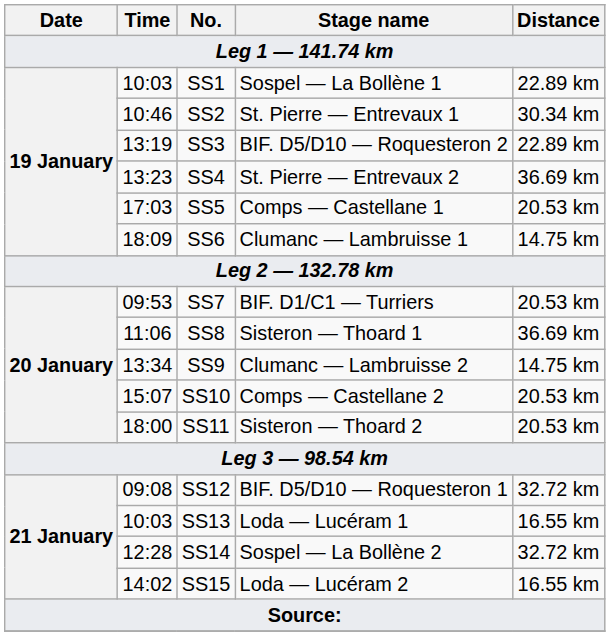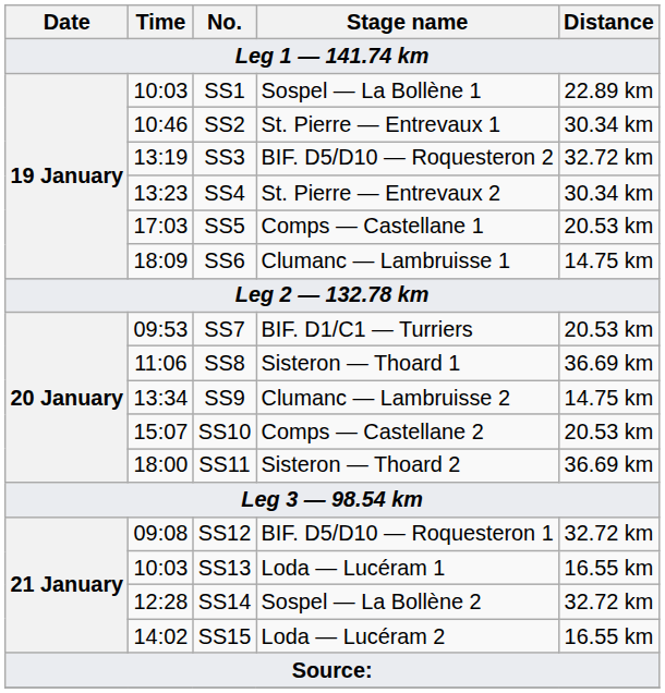 <table class="wikitable" style="font-size: 85%;">
 <tr>
 <th>Date</th>
 <th>Time</th>
 <th>No.</th>
 <th>Stage name</th>
 <th>Distance</th>
 </tr>
 <tr>
 <td style="background-color:#EAECF0; text-align:center" colspan="5"><strong><em>Leg 1 — 141.74 km</em></strong></td>
 </tr>
 <tr>
 <th rowspan="6">19 January</th>
 <td align="center">10:03</td>
 <td align="center">SS1</td>
 <td>Sospel — La Bollène 1</td>
 <td align="center">22.89 km</td>
 </tr>
 <tr>
 <td align="center">10:46</td>
 <td align="center">SS2</td>
 <td>St. Pierre — Entrevaux 1</td>
 <td align="center">30.34 km</td>
 </tr>
 <tr>
 <td align="center">13:19</td>
 <td align="center">SS3</td>
 <td>BIF. D5/D10 — Roquesteron 2</td>
-<td align="center">22.89 km</td>
+<td align="center">32.72 km</td>
 </tr>
 <tr>
 <td align="center">13:23</td>
 <td align="center">SS4</td>
 <td>St. Pierre — Entrevaux 2</td>
-<td align="center">36.69 km</td>
+<td align="center">30.34 km</td>
 </tr>
 <tr>
 <td align="center">17:03</td>
 <td align="center">SS5</td>
 <td>Comps — Castellane 1</td>
 <td align="center">20.53 km</td>
 </tr>
 <tr>
 <td align="center">18:09</td>
 <td align="center">SS6</td>
 <td>Clumanc — Lambruisse 1</td>
 <td align="center">14.75 km</td>
 </tr>
 <tr>
 <td style="background-color:#EAECF0; text-align:center" colspan="5"><strong><em>Leg 2 — 132.78 km</em></strong></td>
 </tr>
 <tr>
 <th rowspan="5">20 January</th>
 <td align="center">09:53</td>
 <td align="center">SS7</td>
 <td>BIF. D1/C1 — Turriers</td>
 <td align="center">20.53 km</td>
 </tr>
 <tr>
 <td align="center">11:06</td>
 <td align="center">SS8</td>
 <td>Sisteron — Thoard 1</td>
 <td align="center">36.69 km</td>
 </tr>
 <tr>
 <td align="center">13:34</td>
 <td align="center">SS9</td>
 <td>Clumanc — Lambruisse 2</td>
 <td align="center">14.75 km</td>
 </tr>
 <tr>
 <td align="center">15:07</td>
 <td align="center">SS10</td>
 <td>Comps — Castellane 2</td>
 <td align="center">20.53 km</td>
 </tr>
 <tr>
 <td align="center">18:00</td>
 <td align="center">SS11</td>
 <td>Sisteron — Thoard 2</td>
-<td align="center">20.53 km</td>
+<td align="center">36.69 km</td>
 </tr>
 <tr>
 <td style="background-color:#EAECF0; text-align:center" colspan="5"><strong><em>Leg 3 — 98.54 km</em></strong></td>
 </tr>
 <tr>
 <th rowspan="4">21 January</th>
 <td align="center">09:08</td>
 <td align="center">SS12</td>
 <td>BIF. D5/D10 — Roquesteron 1</td>
 <td align="center">32.72 km</td>
 </tr>
 <tr>
 <td align="center">10:03</td>
 <td align="center">SS13</td>
 <td>Loda — Lucéram 1</td>
 <td align="center">16.55 km</td>
 </tr>
 <tr>
 <td align="center">12:28</td>
 <td align="center">SS14</td>
 <td>Sospel — La Bollène 2</td>
 <td align="center">32.72 km</td>
 </tr>
 <tr>
 <td align="center">14:02</td>
 <td align="center">SS15</td>
 <td>Loda — Lucéram 2</td>
 <td align="center">16.55 km</td>
 </tr>
 <tr>
 <td style="background-color:#EAECF0; text-align:center" colspan="5"><strong>Source:</strong></td>
 </tr>
 <tr>
 </tr>
 </table>
